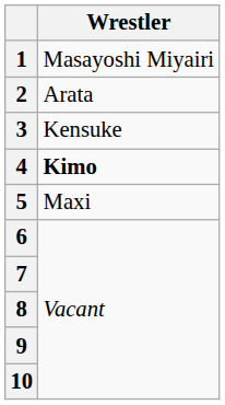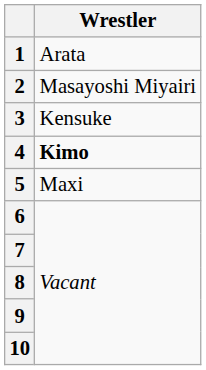 <table class="wikitable">
 <tr>
 <th></th>
 <th>Wrestler</th>
 </tr>
 <tr>
 <th>1</th>
-<td>Masayoshi Miyairi</td>
+<td>Arata</td>
 </tr>
 <tr>
 <th>2</th>
-<td>Arata</td>
+<td>Masayoshi Miyairi</td>
 </tr>
 <tr>
 <th>3</th>
 <td>Kensuke</td>
 </tr>
 <tr>
 <th>4</th>
 <td><strong>Kimo</strong></td>
 </tr>
 <tr>
 <th>5</th>
 <td>Maxi</td>
 </tr>
 <tr>
 <th>6</th>
 <td rowspan=5><em>Vacant</em></td>
 </tr>
 <tr>
 <th>7</th>
 </tr>
 <tr>
 <th>8</th>
 </tr>
 <tr>
 <th>9</th>
 </tr>
 <tr>
 <th>10</th>
 </tr>
 </table>
